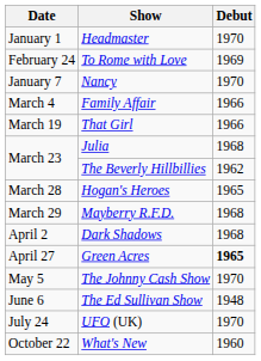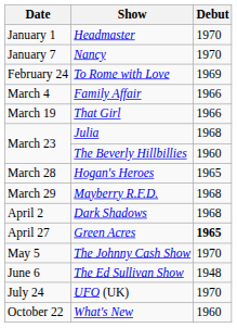 <table class="wikitable">
 <tr>
 <th>Date</th>
 <th>Show</th>
 <th>Debut</th>
 </tr>
 <tr>
 <td>January 1</td>
 <td><em><a href='#'>Headmaster</a></em></td>
 <td>1970</td>
 </tr>
 <tr>
+<td>January 7</td>
+<td><em><a href='#'>Nancy</a></em></td>
+<td>1970</td>
+</tr>
+<tr>
 <td>February 24</td>
 <td><em><a href='#'>To Rome with Love</a></em></td>
 <td>1969</td>
-</tr>
-<tr>
-<td>January 7</td>
-<td><em><a href='#'>Nancy</a></em></td>
-<td>1970</td>
 </tr>
 <tr>
 <td>March 4</td>
 <td><em><a href='#'>Family Affair</a></em></td>
 <td>1966</td>
 </tr>
 <tr>
 <td>March 19</td>
 <td><em><a href='#'>That Girl</a></em></td>
 <td>1966</td>
 </tr>
 <tr>
 <td rowspan="2">March 23</td>
 <td><em><a href='#'>Julia</a></em></td>
 <td>1968</td>
 </tr>
 <tr>
 <td><em><a href='#'>The Beverly Hillbillies</a></em></td>
-<td>1962</td>
+<td>1960</td>
 </tr>
 <tr>
 <td>March 28</td>
 <td><em><a href='#'>Hogan's Heroes</a></em></td>
 <td>1965</td>
 </tr>
 <tr>
 <td>March 29</td>
 <td><em><a href='#'>Mayberry R.F.D.</a></em></td>
 <td>1968</td>
 </tr>
 <tr>
 <td>April 2</td>
 <td><em><a href='#'>Dark Shadows</a></em></td>
 <td>1968</td>
 </tr>
 <tr>
 <td>April 27</td>
 <td><em><a href='#'>Green Acres</a></em></td>
 <td><strong>1965</strong></td>
 </tr>
 <tr>
 <td>May 5</td>
 <td><em><a href='#'>The Johnny Cash Show</a></em></td>
 <td>1970</td>
 </tr>
 <tr>
 <td>June 6</td>
 <td><em><a href='#'>The Ed Sullivan Show</a></em></td>
 <td>1948</td>
 </tr>
 <tr>
 <td>July 24</td>
 <td><em><a href='#'>UFO</a></em> (UK)</td>
 <td>1970</td>
 </tr>
 <tr>
 <td>October 22</td>
 <td><em><a href='#'>What's New</a></em></td>
 <td>1960</td>
 </tr>
 </table>
